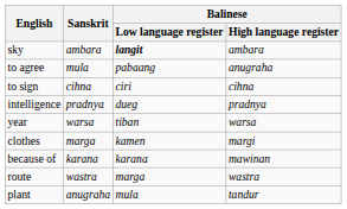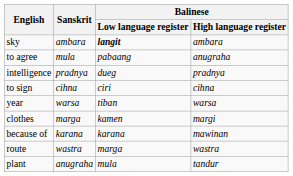 <table class="wikitable">
 <tr>
 <th rowspan="2">English</th>
 <th rowspan="2">Sanskrit</th>
 <th colspan="2">Balinese</th>
 </tr>
 <tr>
 <th>Low language register</th>
 <th>High language register</th>
 </tr>
 <tr>
 <td>sky</td>
 <td><em>ambara</em></td>
 <td><strong><em>langit</em></strong></td>
 <td><em>ambara</em></td>
 </tr>
 <tr>
 <td>to agree</td>
 <td><em>mula</em></td>
 <td><em>pabaang</em></td>
 <td><em>anugraha</em></td>
 </tr>
 <tr>
+<td>intelligence</td>
+<td><em>pradnya</em></td>
+<td><em>dueg</em></td>
+<td><em>pradnya</em></td>
+</tr>
+<tr>
 <td>to sign</td>
 <td><em>cihna</em></td>
 <td><em>ciri</em></td>
 <td><em>cihna</em></td>
-</tr>
-<tr>
-<td>intelligence</td>
-<td><em>pradnya</em></td>
-<td><em>dueg</em></td>
-<td><em>pradnya</em></td>
 </tr>
 <tr>
 <td>year</td>
 <td><em>warsa</em></td>
 <td><em>tiban</em></td>
 <td><em>warsa</em></td>
 </tr>
 <tr>
 <td>clothes</td>
 <td><em>marga</em></td>
 <td><em>kamen</em></td>
 <td><em>margi</em></td>
 </tr>
 <tr>
 <td>because of</td>
 <td><em>karana</em></td>
 <td><em>karana</em></td>
 <td><em>mawinan</em></td>
 </tr>
 <tr>
 <td>route</td>
 <td><em>wastra</em></td>
 <td><em>marga</em></td>
 <td><em>wastra</em></td>
 </tr>
 <tr>
 <td>plant</td>
 <td><em>anugraha</em></td>
 <td><em>mula</em></td>
 <td><em>tandur</em></td>
 </tr>
 </table>
